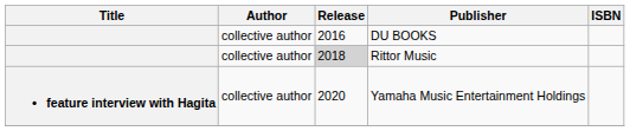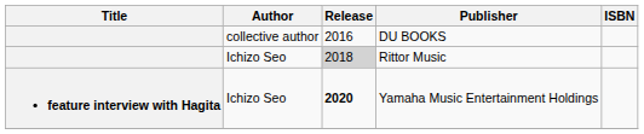 <table class=wikitable style="font-size:small">
 <tr>
 <th>Title</th>
 <th>Author</th>
 <th>Release</th>
 <th>Publisher</th>
 <th>ISBN</th>
 </tr>
 <tr>
 <th></th>
 <td>collective author</td>
 <td>2016</td>
 <td>DU BOOKS</td>
 <td></td>
 </tr>
 <tr>
 <th></th>
-<td>collective author</td>
+<td>Ichizo Seo</td>
 <td style="background: lightgrey;">2018</td>
 <td>Rittor Music</td>
 <td></td>
 </tr>
 <tr>
 <th><br><ul><li>feature interview with Hagita</li></ul></th>
-<td>collective author</td>
-<td>2020</td>
+<td>Ichizo Seo</td>
+<td><strong>2020</strong></td>
 <td>Yamaha Music Entertainment Holdings</td>
 <td></td>
 </tr>
 <tr>
 </tr>
 </table>
